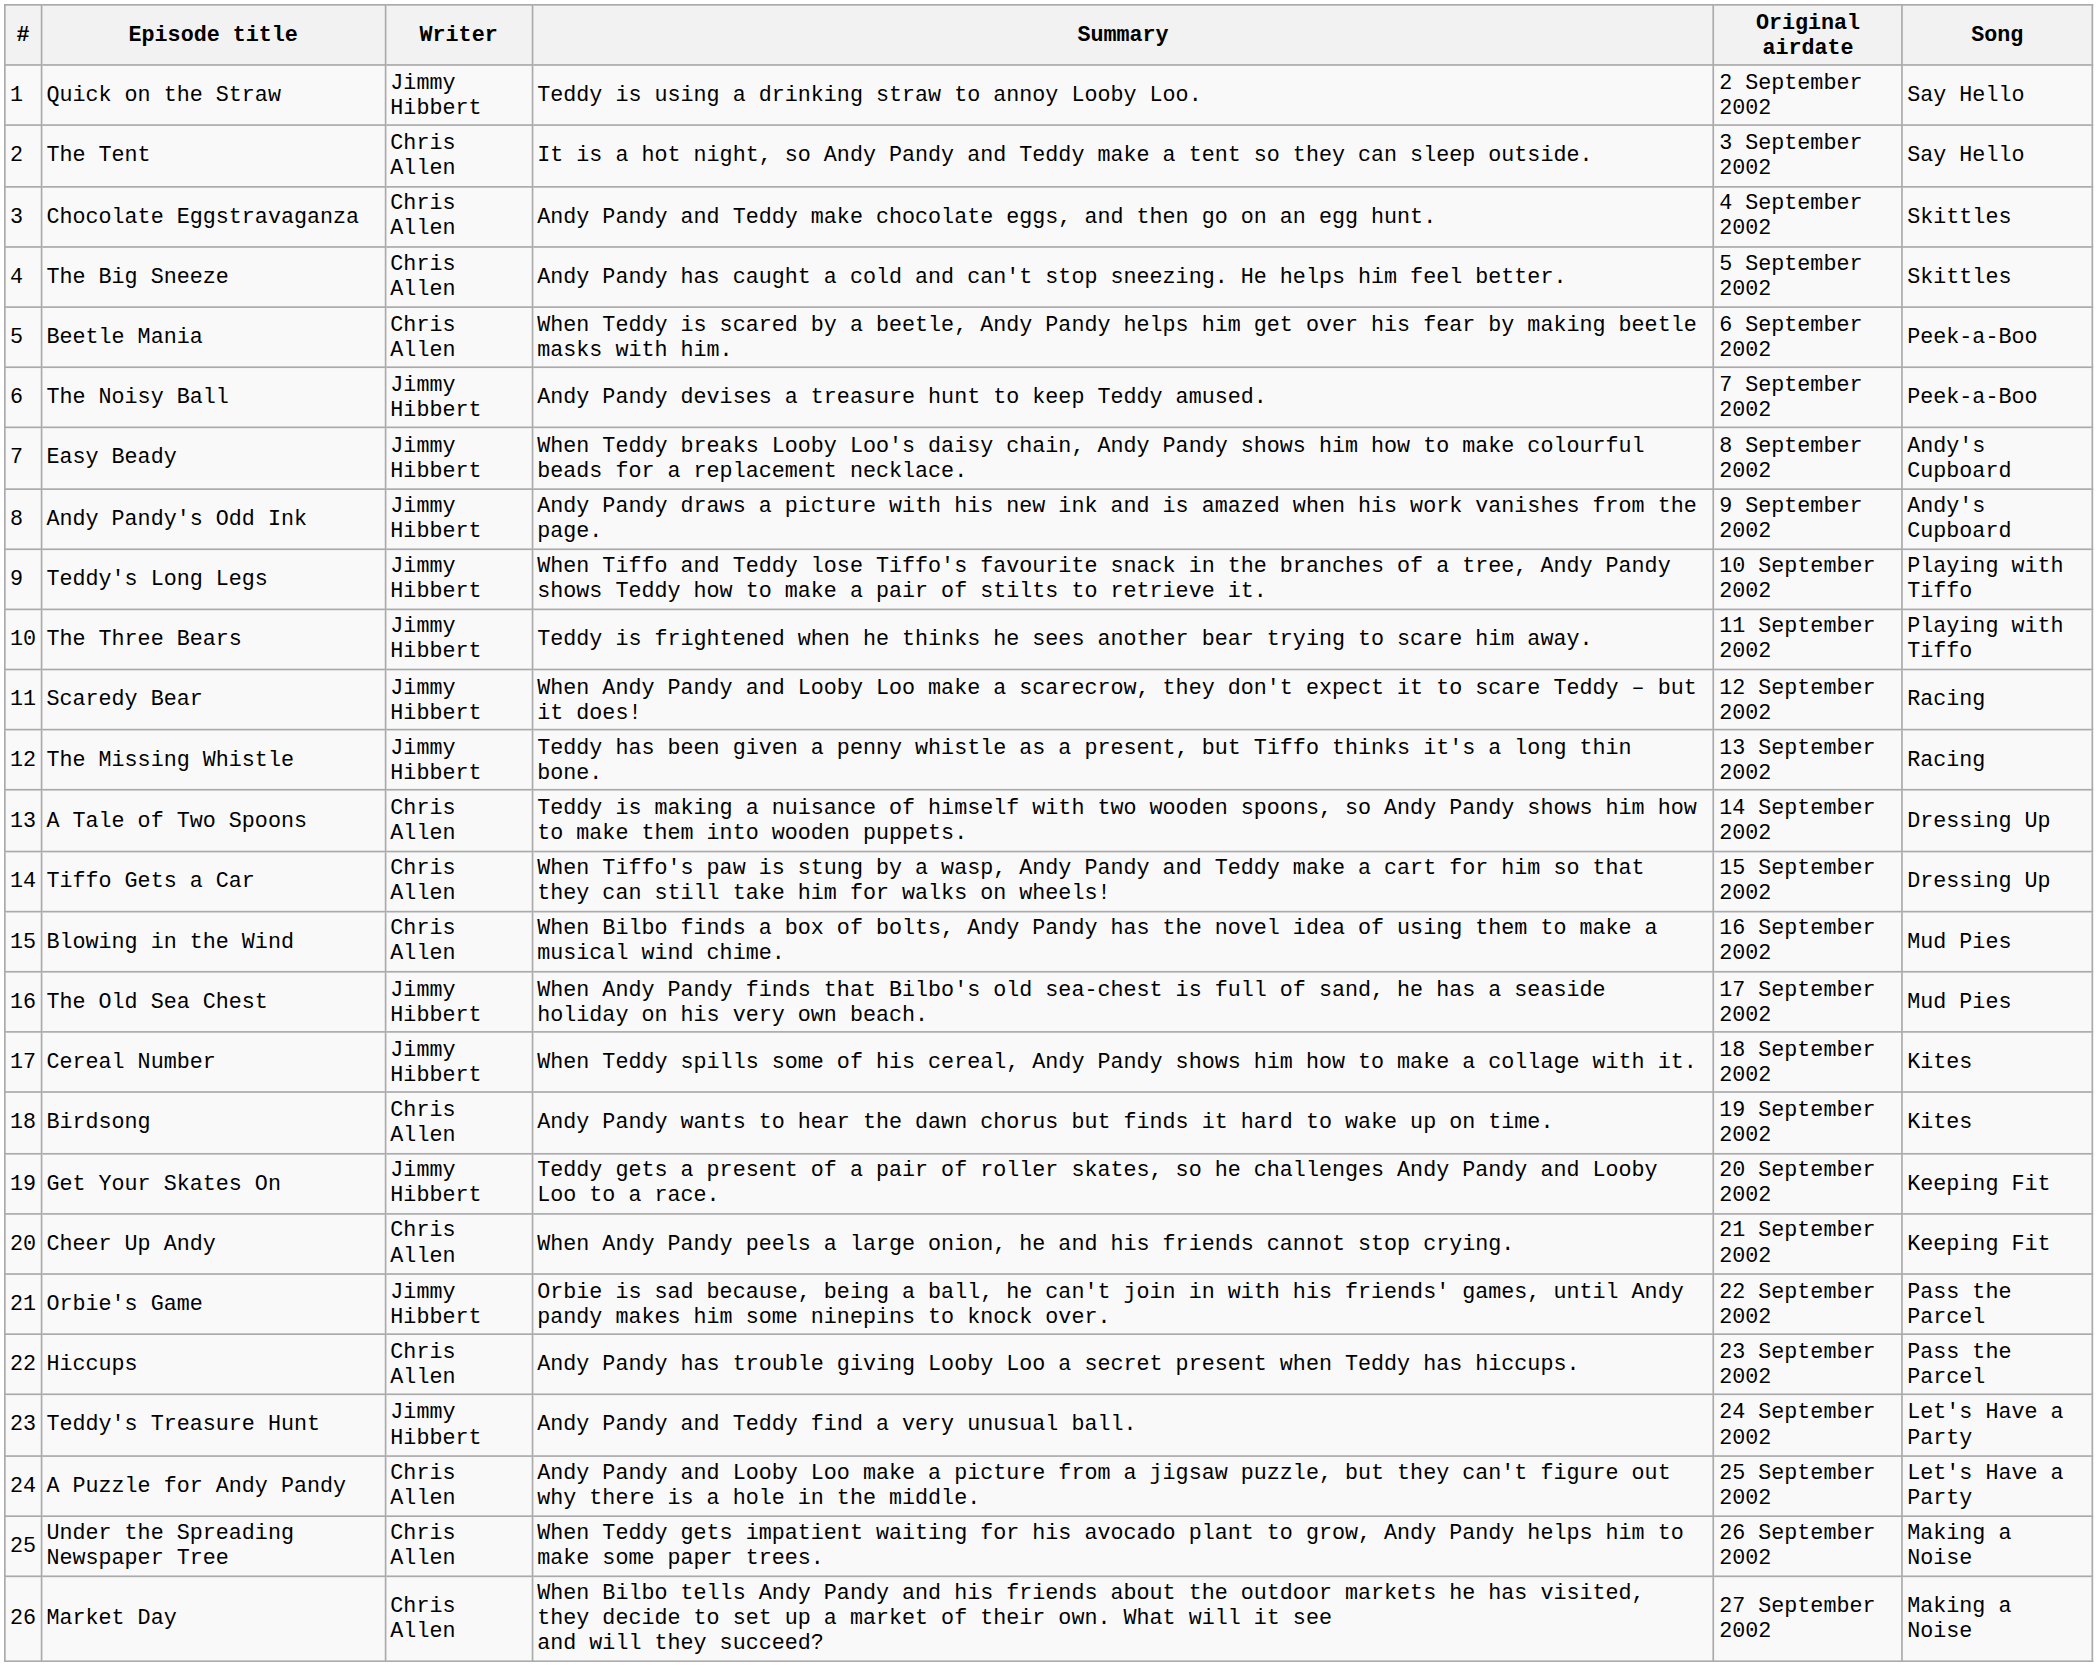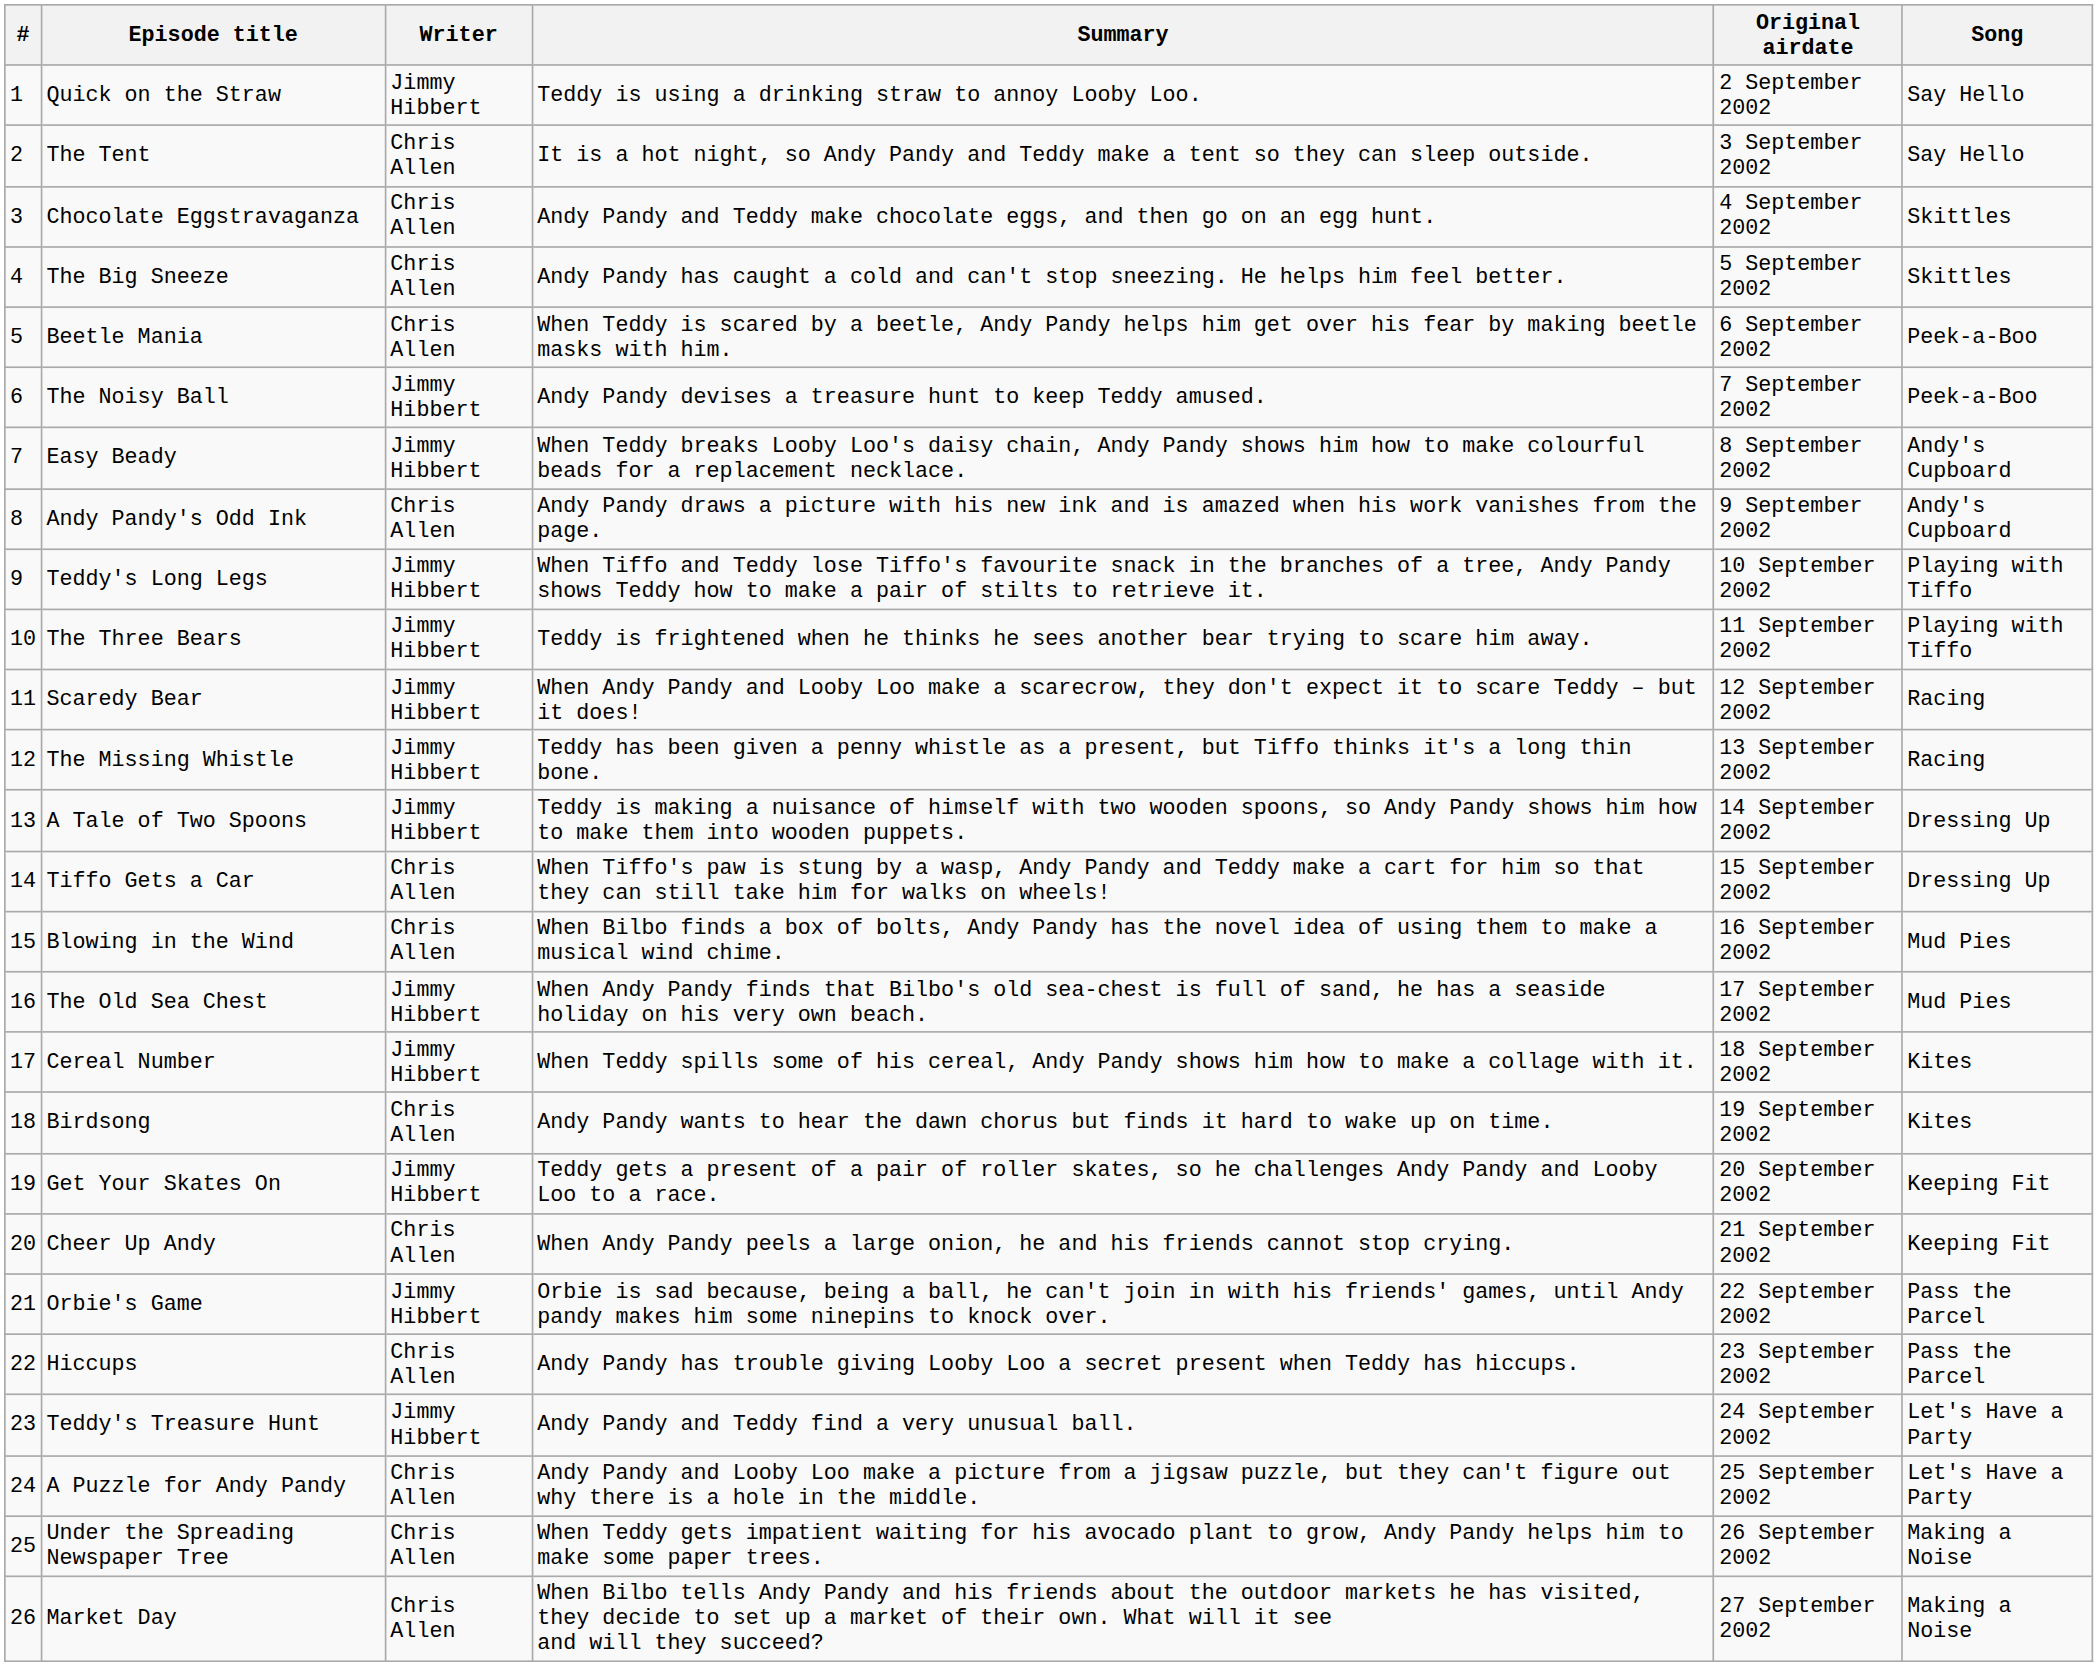 <table class ="wikitable">
 <tr>
 <th>#</th>
 <th>Episode title</th>
 <th>Writer</th>
 <th>Summary</th>
 <th>Original airdate</th>
 <th>Song</th>
 </tr>
 <tr>
 <td>1</td>
 <td>Quick on the Straw</td>
 <td>Jimmy Hibbert</td>
 <td>Teddy is using a drinking straw to annoy Looby Loo.</td>
 <td>2 September 2002</td>
 <td>Say Hello</td>
 </tr>
 <tr>
 <td>2</td>
 <td>The Tent</td>
 <td>Chris Allen</td>
 <td>It is a hot night, so Andy Pandy and Teddy make a tent so they can sleep outside.</td>
 <td>3 September 2002</td>
 <td>Say Hello</td>
 </tr>
 <tr>
 <td>3</td>
 <td>Chocolate Eggstravaganza</td>
 <td>Chris Allen</td>
 <td>Andy Pandy and Teddy make chocolate eggs, and then go on an egg hunt.</td>
 <td>4 September 2002</td>
 <td>Skittles</td>
 </tr>
 <tr>
 <td>4</td>
 <td>The Big Sneeze</td>
 <td>Chris Allen</td>
 <td>Andy Pandy has caught a cold and can't stop sneezing. He helps him feel better.</td>
 <td>5 September 2002</td>
 <td>Skittles</td>
 </tr>
 <tr>
 <td>5</td>
 <td>Beetle Mania</td>
 <td>Chris Allen</td>
 <td>When Teddy is scared by a beetle, Andy Pandy helps him get over his fear by making beetle masks with him.</td>
 <td>6 September 2002</td>
 <td>Peek-a-Boo</td>
 </tr>
 <tr>
 <td>6</td>
 <td>The Noisy Ball</td>
 <td>Jimmy Hibbert</td>
 <td>Andy Pandy devises a treasure hunt to keep Teddy amused.</td>
 <td>7 September 2002</td>
 <td>Peek-a-Boo</td>
 </tr>
 <tr>
 <td>7</td>
 <td>Easy Beady</td>
 <td>Jimmy Hibbert</td>
 <td>When Teddy breaks Looby Loo's daisy chain, Andy Pandy shows him how to make colourful beads for a replacement necklace.</td>
 <td>8 September 2002</td>
 <td>Andy's Cupboard</td>
 </tr>
 <tr>
 <td>8</td>
 <td>Andy Pandy's Odd Ink</td>
-<td>Jimmy Hibbert</td>
+<td>Chris Allen</td>
 <td>Andy Pandy draws a picture with his new ink and is amazed when his work vanishes from the page.</td>
 <td>9 September 2002</td>
 <td>Andy's Cupboard</td>
 </tr>
 <tr>
 <td>9</td>
 <td>Teddy's Long Legs</td>
 <td>Jimmy Hibbert</td>
 <td>When Tiffo and Teddy lose Tiffo's favourite snack in the branches of a tree, Andy Pandy shows Teddy how to make a pair of stilts to retrieve it.</td>
 <td>10 September 2002</td>
 <td>Playing with Tiffo</td>
 </tr>
 <tr>
 <td>10</td>
 <td>The Three Bears</td>
 <td>Jimmy Hibbert</td>
 <td>Teddy is frightened when he thinks he sees another bear trying to scare him away.</td>
 <td>11 September 2002</td>
 <td>Playing with Tiffo</td>
 </tr>
 <tr>
 <td>11</td>
 <td>Scaredy Bear</td>
 <td>Jimmy Hibbert</td>
 <td>When Andy Pandy and Looby Loo make a scarecrow, they don't expect it to scare Teddy – but it does!</td>
 <td>12 September 2002</td>
 <td>Racing</td>
 </tr>
 <tr>
 <td>12</td>
 <td>The Missing Whistle</td>
 <td>Jimmy Hibbert</td>
 <td>Teddy has been given a penny whistle as a present, but Tiffo thinks it's a long thin bone.</td>
 <td>13 September 2002</td>
 <td>Racing</td>
 </tr>
 <tr>
 <td>13</td>
 <td>A Tale of Two Spoons</td>
-<td>Chris Allen</td>
+<td>Jimmy Hibbert</td>
 <td>Teddy is making a nuisance of himself with two wooden spoons, so Andy Pandy shows him how to make them into wooden puppets.</td>
 <td>14 September 2002</td>
 <td>Dressing Up</td>
 </tr>
 <tr>
 <td>14</td>
 <td>Tiffo Gets a Car</td>
 <td>Chris Allen</td>
 <td>When Tiffo's paw is stung by a wasp, Andy Pandy and Teddy make a cart for him so that they can still take him for walks on wheels!</td>
 <td>15 September 2002</td>
 <td>Dressing Up</td>
 </tr>
 <tr>
 <td>15</td>
 <td>Blowing in the Wind</td>
 <td>Chris Allen</td>
 <td>When Bilbo finds a box of bolts, Andy Pandy has the novel idea of using them to make a musical wind chime.</td>
 <td>16 September 2002</td>
 <td>Mud Pies</td>
 </tr>
 <tr>
 <td>16</td>
 <td>The Old Sea Chest</td>
 <td>Jimmy Hibbert</td>
 <td>When Andy Pandy finds that Bilbo's old sea-chest is full of sand, he has a seaside holiday on his very own beach.</td>
 <td>17 September 2002</td>
 <td>Mud Pies</td>
 </tr>
 <tr>
 <td>17</td>
 <td>Cereal Number</td>
 <td>Jimmy Hibbert</td>
 <td>When Teddy spills some of his cereal, Andy Pandy shows him how to make a collage with it.</td>
 <td>18 September 2002</td>
 <td>Kites</td>
 </tr>
 <tr>
 <td>18</td>
 <td>Birdsong</td>
 <td>Chris Allen</td>
 <td>Andy Pandy wants to hear the dawn chorus but finds it hard to wake up on time.</td>
 <td>19 September 2002</td>
 <td>Kites</td>
 </tr>
 <tr>
 <td>19</td>
 <td>Get Your Skates On</td>
 <td>Jimmy Hibbert</td>
 <td>Teddy gets a present of a pair of roller skates, so he challenges Andy Pandy and Looby Loo to a race.</td>
 <td>20 September 2002</td>
 <td>Keeping Fit</td>
 </tr>
 <tr>
 <td>20</td>
 <td>Cheer Up Andy</td>
 <td>Chris Allen</td>
 <td>When Andy Pandy peels a large onion, he and his friends cannot stop crying.</td>
 <td>21 September 2002</td>
 <td>Keeping Fit</td>
 </tr>
 <tr>
 <td>21</td>
 <td>Orbie's Game</td>
 <td>Jimmy Hibbert</td>
 <td>Orbie is sad because, being a ball, he can't join in with his friends' games, until Andy pandy makes him some ninepins to knock over.</td>
 <td>22 September 2002</td>
 <td>Pass the Parcel</td>
 </tr>
 <tr>
 <td>22</td>
 <td>Hiccups</td>
 <td>Chris Allen</td>
 <td>Andy Pandy has trouble giving Looby Loo a secret present when Teddy has hiccups.</td>
 <td>23 September 2002</td>
 <td>Pass the Parcel</td>
 </tr>
 <tr>
 <td>23</td>
 <td>Teddy's Treasure Hunt</td>
 <td>Jimmy Hibbert</td>
 <td>Andy Pandy and Teddy find a very unusual ball.</td>
 <td>24 September 2002</td>
 <td>Let's Have a Party</td>
 </tr>
 <tr>
 <td>24</td>
 <td>A Puzzle for Andy Pandy</td>
 <td>Chris Allen</td>
 <td>Andy Pandy and Looby Loo make a picture from a jigsaw puzzle, but they can't figure out why there is a hole in the middle.</td>
 <td>25 September 2002</td>
 <td>Let's Have a Party</td>
 </tr>
 <tr>
 <td>25</td>
 <td>Under the Spreading Newspaper Tree</td>
 <td>Chris Allen</td>
 <td>When Teddy gets impatient waiting for his avocado plant to grow, Andy Pandy helps him to make some paper trees.</td>
 <td>26 September 2002</td>
 <td>Making a Noise</td>
 </tr>
 <tr>
 <td>26</td>
 <td>Market Day</td>
 <td>Chris Allen</td>
 <td>When Bilbo tells Andy Pandy and his friends about the outdoor markets he has visited, they decide to set up a market of their own. What will it see <br>and will they succeed?</td>
 <td>27 September 2002</td>
 <td>Making a Noise</td>
 </tr>
 <tr>
 </tr>
 </table>
